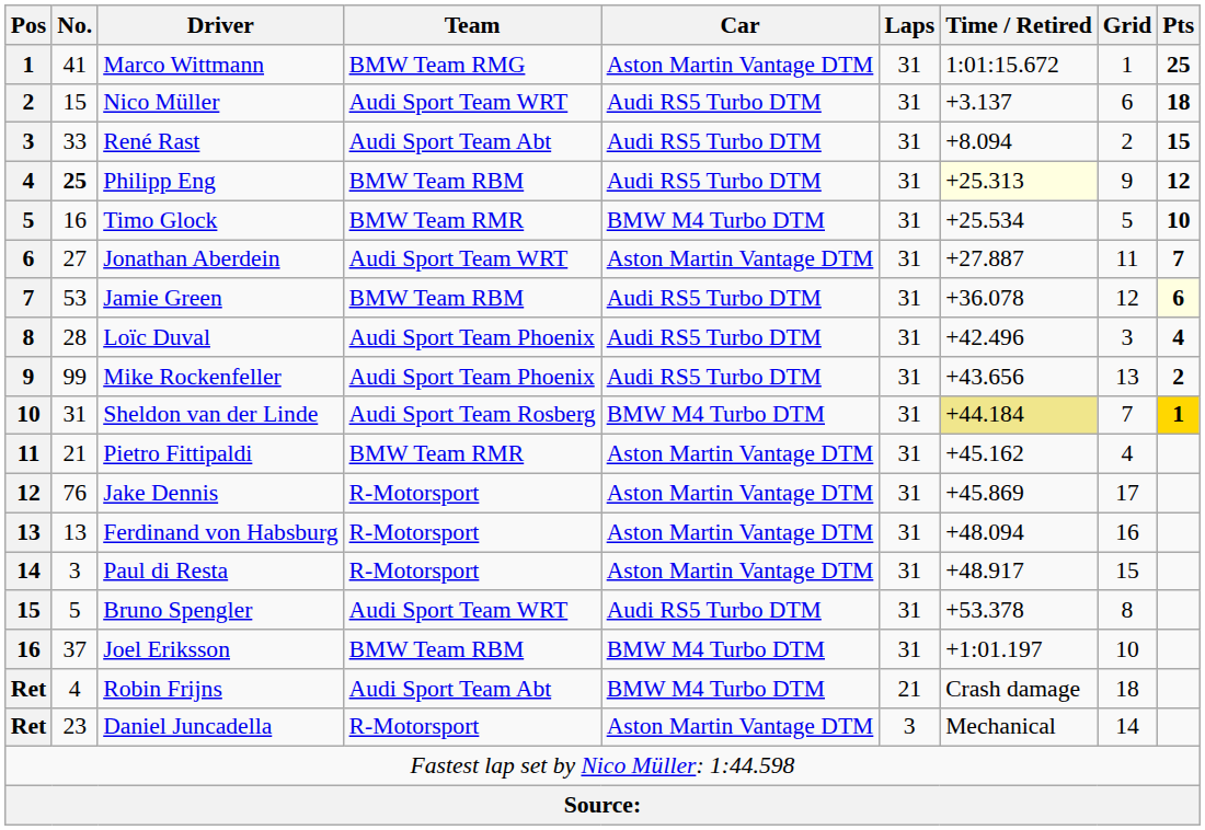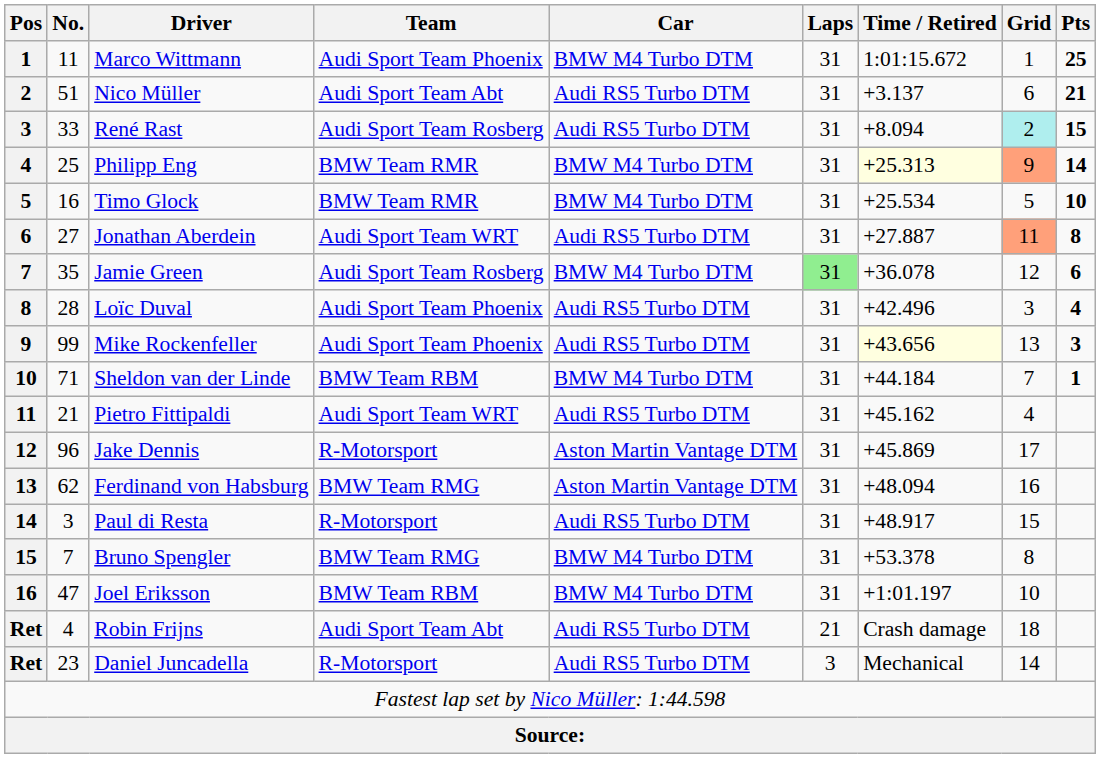 <table class="wikitable" style="font-size:90%;">
 <tr>
 <th>Pos</th>
 <th>No.</th>
 <th>Driver</th>
 <th>Team</th>
 <th>Car</th>
 <th>Laps</th>
 <th>Time / Retired</th>
 <th>Grid</th>
 <th>Pts</th>
 </tr>
 <tr>
 <th>1</th>
-<td align="center">41</td>
+<td align="center">11</td>
 <td> <a href='#'>Marco Wittmann</a></td>
-<td><a href='#'>BMW Team RMG</a></td>
-<td><a href='#'>Aston Martin Vantage DTM</a></td>
+<td><a href='#'>Audi Sport Team Phoenix</a></td>
+<td><a href='#'>BMW M4 Turbo DTM</a></td>
 <td align="center">31</td>
 <td>1:01:15.672</td>
 <td align="center">1</td>
 <td align="center"><strong>25</strong></td>
 </tr>
 <tr>
 <th>2</th>
-<td align="center">15</td>
+<td align="center">51</td>
 <td> <a href='#'>Nico Müller</a></td>
-<td><a href='#'>Audi Sport Team WRT</a></td>
+<td><a href='#'>Audi Sport Team Abt</a></td>
 <td><a href='#'>Audi RS5 Turbo DTM</a></td>
 <td align="center">31</td>
 <td>+3.137</td>
 <td align="center">6</td>
-<td align="center"><strong>18</strong></td>
+<td align="center"><strong>21</strong></td>
 </tr>
 <tr>
 <th>3</th>
 <td align="center">33</td>
 <td> <a href='#'>René Rast</a></td>
-<td><a href='#'>Audi Sport Team Abt</a></td>
+<td><a href='#'>Audi Sport Team Rosberg</a></td>
 <td><a href='#'>Audi RS5 Turbo DTM</a></td>
 <td align="center">31</td>
 <td>+8.094</td>
-<td align="center">2</td>
+<td align="center" style="background: paleturquoise;">2</td>
 <td align="center"><strong>15</strong></td>
 </tr>
 <tr>
 <th>4</th>
-<td align="center"><strong>25</strong></td>
+<td align="center">25</td>
 <td> <a href='#'>Philipp Eng</a></td>
-<td><a href='#'>BMW Team RBM</a></td>
-<td><a href='#'>Audi RS5 Turbo DTM</a></td>
+<td><a href='#'>BMW Team RMR</a></td>
+<td><a href='#'>BMW M4 Turbo DTM</a></td>
 <td align="center">31</td>
 <td style="background: lightyellow;">+25.313</td>
-<td align="center">9</td>
-<td align="center"><strong>12</strong></td>
+<td align="center" style="background: lightsalmon;">9</td>
+<td align="center"><strong>14</strong></td>
 </tr>
 <tr>
 <th>5</th>
 <td align="center">16</td>
 <td> <a href='#'>Timo Glock</a></td>
 <td><a href='#'>BMW Team RMR</a></td>
 <td><a href='#'>BMW M4 Turbo DTM</a></td>
 <td align="center">31</td>
 <td>+25.534</td>
 <td align="center">5</td>
 <td align="center"><strong>10</strong></td>
 </tr>
 <tr>
 <th>6</th>
 <td align="center">27</td>
 <td> <a href='#'>Jonathan Aberdein</a></td>
 <td><a href='#'>Audi Sport Team WRT</a></td>
-<td><a href='#'>Aston Martin Vantage DTM</a></td>
+<td><a href='#'>Audi RS5 Turbo DTM</a></td>
 <td align="center">31</td>
 <td>+27.887</td>
-<td align="center">11</td>
-<td align="center"><strong>7</strong></td>
+<td align="center" style="background: lightsalmon;">11</td>
+<td align="center"><strong>8</strong></td>
 </tr>
 <tr>
 <th>7</th>
-<td align="center">53</td>
+<td align="center">35</td>
 <td> <a href='#'>Jamie Green</a></td>
-<td><a href='#'>BMW Team RBM</a></td>
-<td><a href='#'>Audi RS5 Turbo DTM</a></td>
-<td align="center">31</td>
+<td><a href='#'>Audi Sport Team Rosberg</a></td>
+<td><a href='#'>BMW M4 Turbo DTM</a></td>
+<td align="center" style="background: lightgreen;">31</td>
 <td>+36.078</td>
 <td align="center">12</td>
-<td align="center" style="background: lightyellow;"><strong>6</strong></td>
+<td align="center"><strong>6</strong></td>
 </tr>
 <tr>
 <th>8</th>
 <td align="center">28</td>
 <td> <a href='#'>Loïc Duval</a></td>
 <td><a href='#'>Audi Sport Team Phoenix</a></td>
 <td><a href='#'>Audi RS5 Turbo DTM</a></td>
 <td align="center">31</td>
 <td>+42.496</td>
 <td align="center">3</td>
 <td align="center"><strong>4</strong></td>
 </tr>
 <tr>
 <th>9</th>
 <td align="center">99</td>
 <td> <a href='#'>Mike Rockenfeller</a></td>
 <td><a href='#'>Audi Sport Team Phoenix</a></td>
 <td><a href='#'>Audi RS5 Turbo DTM</a></td>
 <td align="center">31</td>
-<td>+43.656</td>
+<td style="background: lightyellow;">+43.656</td>
 <td align="center">13</td>
-<td align="center"><strong>2</strong></td>
+<td align="center"><strong>3</strong></td>
 </tr>
 <tr>
 <th>10</th>
-<td align="center">31</td>
+<td align="center">71</td>
 <td> <a href='#'>Sheldon van der Linde</a></td>
-<td><a href='#'>Audi Sport Team Rosberg</a></td>
+<td><a href='#'>BMW Team RBM</a></td>
 <td><a href='#'>BMW M4 Turbo DTM</a></td>
 <td align="center">31</td>
-<td style="background: khaki;">+44.184</td>
+<td>+44.184</td>
 <td align="center">7</td>
-<td align="center" style="background: gold;"><strong>1</strong></td>
+<td align="center"><strong>1</strong></td>
 </tr>
 <tr>
 <th>11</th>
 <td align="center">21</td>
 <td> <a href='#'>Pietro Fittipaldi</a></td>
-<td><a href='#'>BMW Team RMR</a></td>
-<td><a href='#'>Aston Martin Vantage DTM</a></td>
+<td><a href='#'>Audi Sport Team WRT</a></td>
+<td><a href='#'>Audi RS5 Turbo DTM</a></td>
 <td align="center">31</td>
 <td>+45.162</td>
 <td align="center">4</td>
 <td align="center"></td>
 </tr>
 <tr>
 <th>12</th>
-<td align="center">76</td>
+<td align="center">96</td>
 <td> <a href='#'>Jake Dennis</a></td>
 <td><a href='#'>R-Motorsport</a></td>
 <td><a href='#'>Aston Martin Vantage DTM</a></td>
 <td align="center">31</td>
 <td>+45.869</td>
 <td align="center">17</td>
 <td align="center"></td>
 </tr>
 <tr>
 <th>13</th>
-<td align="center">13</td>
+<td align="center">62</td>
 <td> <a href='#'>Ferdinand von Habsburg</a></td>
-<td><a href='#'>R-Motorsport</a></td>
+<td><a href='#'>BMW Team RMG</a></td>
 <td><a href='#'>Aston Martin Vantage DTM</a></td>
 <td align="center">31</td>
 <td>+48.094</td>
 <td align="center">16</td>
 <td align="center"></td>
 </tr>
 <tr>
 <th>14</th>
 <td align="center">3</td>
 <td> <a href='#'>Paul di Resta</a></td>
 <td><a href='#'>R-Motorsport</a></td>
-<td><a href='#'>Aston Martin Vantage DTM</a></td>
+<td><a href='#'>Audi RS5 Turbo DTM</a></td>
 <td align="center">31</td>
 <td>+48.917</td>
 <td align="center">15</td>
 <td align="center"></td>
 </tr>
 <tr>
 <th>15</th>
-<td align="center">5</td>
+<td align="center">7</td>
 <td> <a href='#'>Bruno Spengler</a></td>
-<td><a href='#'>Audi Sport Team WRT</a></td>
-<td><a href='#'>Audi RS5 Turbo DTM</a></td>
+<td><a href='#'>BMW Team RMG</a></td>
+<td><a href='#'>BMW M4 Turbo DTM</a></td>
 <td align="center">31</td>
 <td>+53.378</td>
 <td align="center">8</td>
 <td align="center"></td>
 </tr>
 <tr>
 <th>16</th>
-<td align="center">37</td>
+<td align="center">47</td>
 <td> <a href='#'>Joel Eriksson</a></td>
 <td><a href='#'>BMW Team RBM</a></td>
 <td><a href='#'>BMW M4 Turbo DTM</a></td>
 <td align="center">31</td>
 <td>+1:01.197</td>
 <td align="center">10</td>
 <td align="center"></td>
 </tr>
 <tr>
 <th>Ret</th>
 <td align="center">4</td>
 <td> <a href='#'>Robin Frijns</a></td>
 <td><a href='#'>Audi Sport Team Abt</a></td>
-<td><a href='#'>BMW M4 Turbo DTM</a></td>
+<td><a href='#'>Audi RS5 Turbo DTM</a></td>
 <td align="center">21</td>
 <td>Crash damage</td>
 <td align="center">18</td>
 <td align="center"></td>
 </tr>
 <tr>
 <th>Ret</th>
 <td align="center">23</td>
 <td> <a href='#'>Daniel Juncadella</a></td>
 <td><a href='#'>R-Motorsport</a></td>
-<td><a href='#'>Aston Martin Vantage DTM</a></td>
+<td><a href='#'>Audi RS5 Turbo DTM</a></td>
 <td align="center">3</td>
 <td>Mechanical</td>
 <td align="center">14</td>
 <td align="center"></td>
 </tr>
 <tr>
 <td colspan=9 align=center><em>Fastest lap set by <a href='#'>Nico Müller</a>: 1:44.598</em></td>
 </tr>
 <tr>
 <th colspan=9>Source:</th>
 </tr>
 </table>
